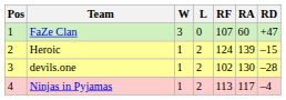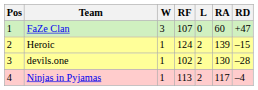 <table class="wikitable style="text-align: center">
 <tr>
 <th width="20">Pos</th>
 <th width="200">Team</th>
 <th width="20">W</th>
+<th width="20">RF</th>
 <th width="20">L</th>
-<th width="20">RF</th>
 <th width="20">RA</th>
 <th width="20">RD</th>
 </tr>
 <tr style="background: #D0F0C0;">
 <td>1</td>
 <td><a href='#'>FaZe Clan</a></td>
 <td>3</td>
+<td>107</td>
 <td>0</td>
-<td>107</td>
 <td>60</td>
 <td>+47</td>
 </tr>
 <tr style="background: #FFFF99;">
 <td>2</td>
 <td>Heroic</td>
 <td>1</td>
+<td>124</td>
 <td>2</td>
-<td>124</td>
 <td>139</td>
 <td>–15</td>
 </tr>
 <tr style="background: #FFFF99;">
 <td>3</td>
 <td>devils.one</td>
 <td>1</td>
+<td>102</td>
 <td>2</td>
-<td>102</td>
 <td>130</td>
 <td>–28</td>
 </tr>
 <tr style="background: #FFCCCC;">
 <td>4</td>
 <td><a href='#'>Ninjas in Pyjamas</a></td>
 <td>1</td>
+<td>113</td>
 <td>2</td>
-<td>113</td>
 <td>117</td>
 <td>–4</td>
 </tr>
 </table>
